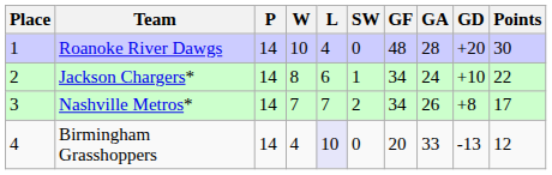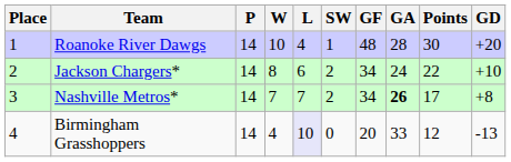 <table class="wikitable">
 <tr>
 <th>Place</th>
 <th width="170">Team</th>
 <th width="20">P</th>
 <th width="20">W</th>
 <th width="20">L</th>
 <th width="20">SW</th>
 <th width="20">GF</th>
 <th width="20">GA</th>
+<th>Points</th>
 <th width="25">GD</th>
-<th>Points</th>
 </tr>
 <tr bgcolor=#ccccff>
 <td>1</td>
 <td><a href='#'>Roanoke River Dawgs</a></td>
 <td>14</td>
 <td>10</td>
 <td>4</td>
-<td>0</td>
+<td>1</td>
 <td>48</td>
 <td>28</td>
+<td>30</td>
 <td>+20</td>
-<td>30</td>
 </tr>
 <tr bgcolor=#ccffcc>
 <td>2</td>
 <td><a href='#'>Jackson Chargers</a>*</td>
 <td>14</td>
 <td>8</td>
 <td>6</td>
-<td>1</td>
+<td>2</td>
 <td>34</td>
 <td>24</td>
+<td>22</td>
 <td>+10</td>
-<td>22</td>
 </tr>
 <tr bgcolor=#ccffcc>
 <td>3</td>
 <td><a href='#'>Nashville Metros</a>*</td>
 <td>14</td>
 <td>7</td>
 <td>7</td>
 <td>2</td>
 <td>34</td>
-<td>26</td>
+<td><strong>26</strong></td>
+<td>17</td>
 <td>+8</td>
-<td>17</td>
 </tr>
 <tr>
 <td>4</td>
 <td>Birmingham Grasshoppers</td>
 <td>14</td>
 <td>4</td>
 <td style="background: lavender;">10</td>
 <td>0</td>
 <td>20</td>
 <td>33</td>
+<td>12</td>
 <td>-13</td>
-<td>12</td>
 </tr>
 </table>
